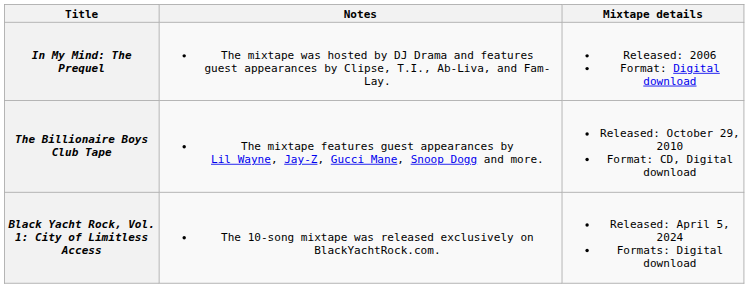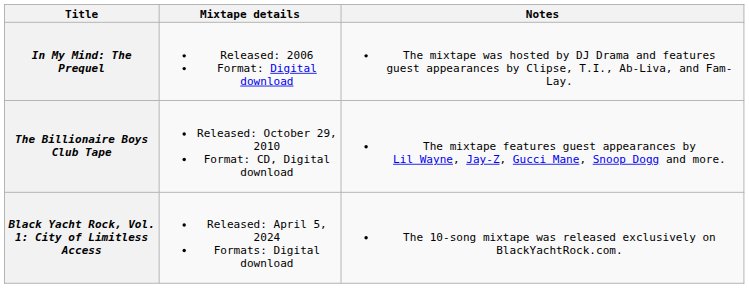 <table class="wikitable plainrowheaders" style="text-align:center;">
 <tr>
 <th scope="col" style="width:13.5em;">Title</th>
+<th scope="col" style="width:16em;">Mixtape details</th>
 <th scope="col">Notes</th>
-<th scope="col" style="width:16em;">Mixtape details</th>
 </tr>
 <tr>
 <th scope="row"><em>In My Mind: The Prequel</em></th>
+<td><br><ul><li>Released: 2006</li><li>Format: <a href='#'>Digital download</a></li></ul></td>
 <td><br><ul><li>The mixtape was hosted by DJ Drama and features<br>guest appearances by Clipse, T.I., Ab-Liva, and Fam-Lay.</li></ul></td>
-<td><br><ul><li>Released: 2006</li><li>Format: <a href='#'>Digital download</a></li></ul></td>
 </tr>
 <tr>
 <th scope="row"><em>The Billionaire Boys Club Tape</em></th>
+<td><br><ul><li>Released: October 29, 2010</li><li>Format: CD, Digital download</li></ul></td>
 <td><br><ul><li>The mixtape features guest appearances by<br><a href='#'>Lil Wayne</a>, <a href='#'>Jay-Z</a>, <a href='#'>Gucci Mane</a>, <a href='#'>Snoop Dogg</a> and more.</li></ul></td>
-<td><br><ul><li>Released: October 29, 2010</li><li>Format: CD, Digital download</li></ul></td>
 </tr>
 <tr>
 <th scope="row"><em>Black Yacht Rock, Vol. 1: City of Limitless Access</em><br></th>
+<td><br><ul><li>Released: April 5, 2024</li><li>Formats: Digital download</li></ul></td>
 <td><br><ul><li>The 10-song mixtape was released exclusively on <br>BlackYachtRock.com.</li></ul></td>
-<td><br><ul><li>Released: April 5, 2024</li><li>Formats: Digital download</li></ul></td>
 </tr>
 </table>
